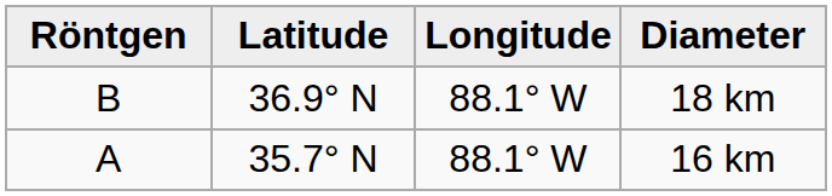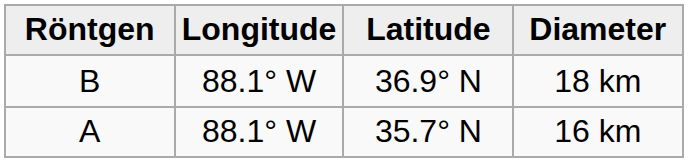 <table class="wikitable">
 <tr>
 <th width="25%" style="background:#eeeeee;">Röntgen</th>
+<th width="25%" style="background:#eeeeee;">Longitude</th>
 <th width="25%" style="background:#eeeeee;">Latitude</th>
-<th width="25%" style="background:#eeeeee;">Longitude</th>
 <th width="25%" style="background:#eeeeee;">Diameter</th>
 </tr>
 <tr>
 <td align="center">B</td>
+<td align="center">88.1° W</td>
 <td align="center">36.9° N</td>
-<td align="center">88.1° W</td>
 <td align="center">18 km</td>
 </tr>
 <tr>
 <td align="center">A</td>
+<td align="center">88.1° W</td>
 <td align="center">35.7° N</td>
-<td align="center">88.1° W</td>
 <td align="center">16 km</td>
 </tr>
 </table>
